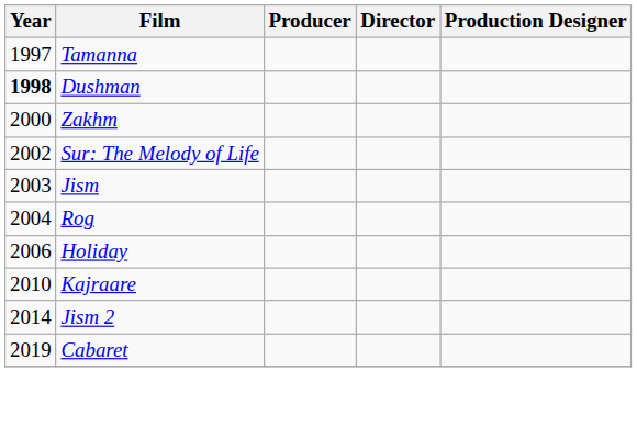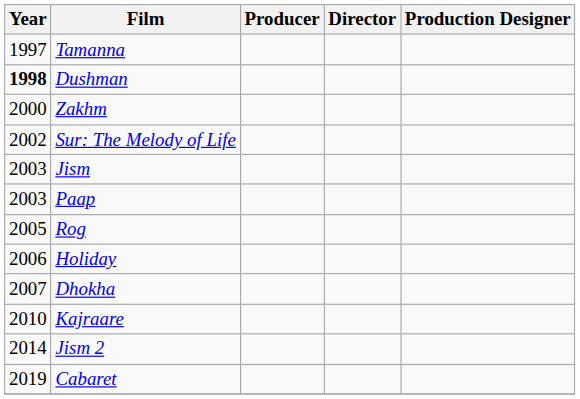 <table class="wikitable sortable">
 <tr>
 <th>Year</th>
 <th>Film</th>
 <th>Producer</th>
 <th>Director</th>
 <th>Production Designer</th>
 </tr>
 <tr>
 <td>1997</td>
 <td><em><a href='#'>Tamanna</a></em></td>
 <td></td>
 <td></td>
 <td></td>
 </tr>
 <tr>
 <td><strong>1998</strong></td>
 <td><em><a href='#'>Dushman</a></em></td>
 <td></td>
 <td></td>
 <td></td>
 </tr>
 <tr>
 <td>2000</td>
 <td><em><a href='#'>Zakhm</a></em></td>
 <td></td>
 <td></td>
 <td></td>
 </tr>
 <tr>
 <td>2002</td>
 <td><em><a href='#'>Sur: The Melody of Life</a></em></td>
 <td></td>
 <td></td>
 <td></td>
 </tr>
 <tr>
 <td>2003</td>
 <td><em><a href='#'>Jism</a></em></td>
 <td></td>
 <td></td>
 <td></td>
 </tr>
 <tr>
-<td>2004</td>
+<td>2003</td>
+<td><em><a href='#'>Paap</a></em></td>
+<td></td>
+<td></td>
+<td></td>
+</tr>
+<tr>
+<td>2005</td>
 <td><em><a href='#'>Rog</a></em></td>
 <td></td>
 <td></td>
 <td></td>
 </tr>
 <tr>
 <td>2006</td>
 <td><em><a href='#'>Holiday</a></em></td>
+<td></td>
+<td></td>
+<td></td>
+</tr>
+<tr>
+<td>2007</td>
+<td><em><a href='#'>Dhokha</a></em></td>
 <td></td>
 <td></td>
 <td></td>
 </tr>
 <tr>
 <td>2010</td>
 <td><em><a href='#'>Kajraare</a></em></td>
 <td></td>
 <td></td>
 <td></td>
 </tr>
 <tr>
 <td>2014</td>
 <td><em><a href='#'>Jism 2</a></em></td>
 <td></td>
 <td></td>
 <td></td>
 </tr>
 <tr>
 <td>2019</td>
 <td><em><a href='#'>Cabaret</a></em></td>
 <td></td>
 <td></td>
 <td></td>
 </tr>
 <tr>
 </tr>
 </table>
